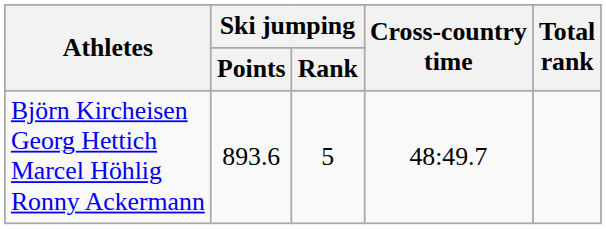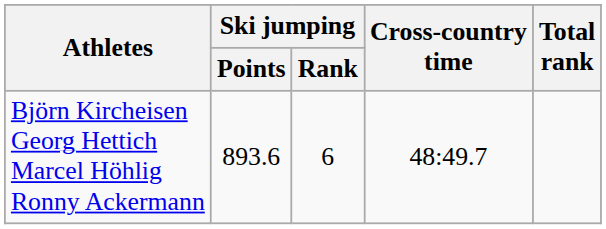 <table class="wikitable" border="1" style="font-size:90%">
 <tr>
 <th rowspan="2">Athletes</th>
 <th colspan="2">Ski jumping</th>
 <th rowspan="2">Cross-country <br> time</th>
 <th rowspan="2">Total <br> rank</th>
 </tr>
 <tr>
 <th>Points</th>
 <th>Rank</th>
 </tr>
 <tr>
 <td><a href='#'>Björn Kircheisen</a><br><a href='#'>Georg Hettich</a><br><a href='#'>Marcel Höhlig</a><br><a href='#'>Ronny Ackermann</a></td>
 <td align=center>893.6</td>
-<td align=center>5</td>
+<td align=center>6</td>
 <td align=center>48:49.7</td>
 <td align=center></td>
 </tr>
 </table>
